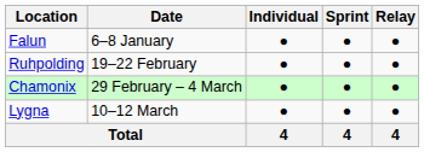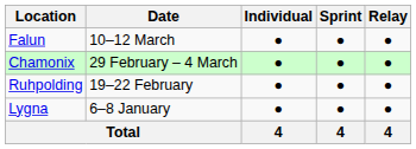 <table class="wikitable" border="1">
 <tr>
 <th>Location</th>
 <th>Date</th>
 <th>Individual</th>
 <th>Sprint</th>
 <th>Relay</th>
 </tr>
 <tr align=center>
 <td align=left> <a href='#'>Falun</a></td>
-<td align=left>6–8 January</td>
-<td>●</td>
-<td>●</td>
-<td>●</td>
-</tr>
-<tr align=center>
-<td align=left> <a href='#'>Ruhpolding</a></td>
-<td align=left>19–22 February</td>
+<td align=left>10–12 March</td>
 <td>●</td>
 <td>●</td>
 <td>●</td>
 </tr>
 <tr align=center style="background:#ccffcc">
 <td align=left> <a href='#'>Chamonix</a></td>
 <td align=left>29 February – 4 March</td>
 <td>●</td>
 <td>●</td>
 <td>●</td>
 </tr>
 <tr align=center>
+<td align=left> <a href='#'>Ruhpolding</a></td>
+<td align=left>19–22 February</td>
+<td>●</td>
+<td>●</td>
+<td>●</td>
+</tr>
+<tr align=center>
 <td align=left> <a href='#'>Lygna</a></td>
-<td align=left>10–12 March</td>
+<td align=left>6–8 January</td>
 <td>●</td>
 <td>●</td>
 <td>●</td>
 </tr>
 <tr align=center>
 <th colspan="2">Total</th>
 <th>4</th>
 <th>4</th>
 <th>4</th>
 </tr>
 </table>
